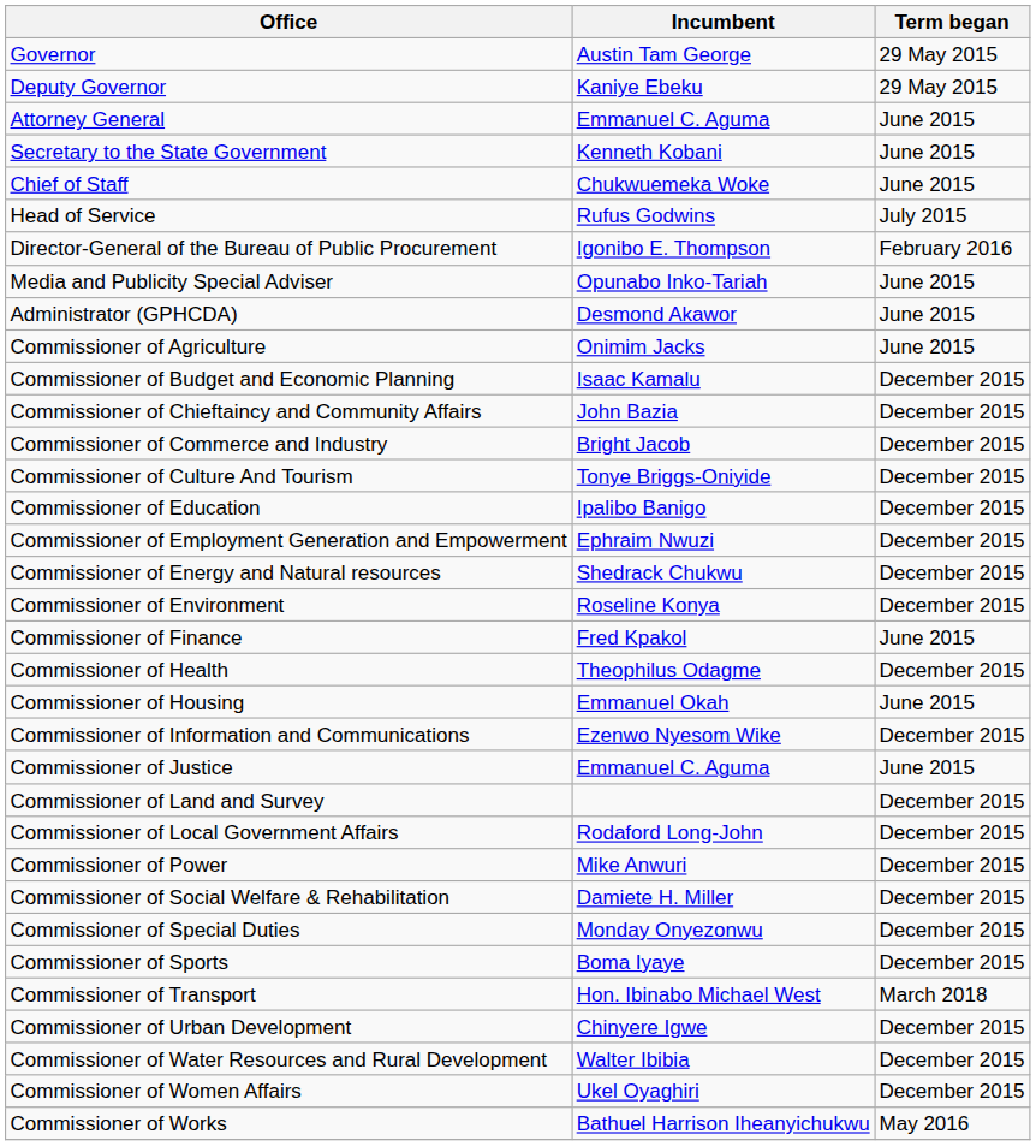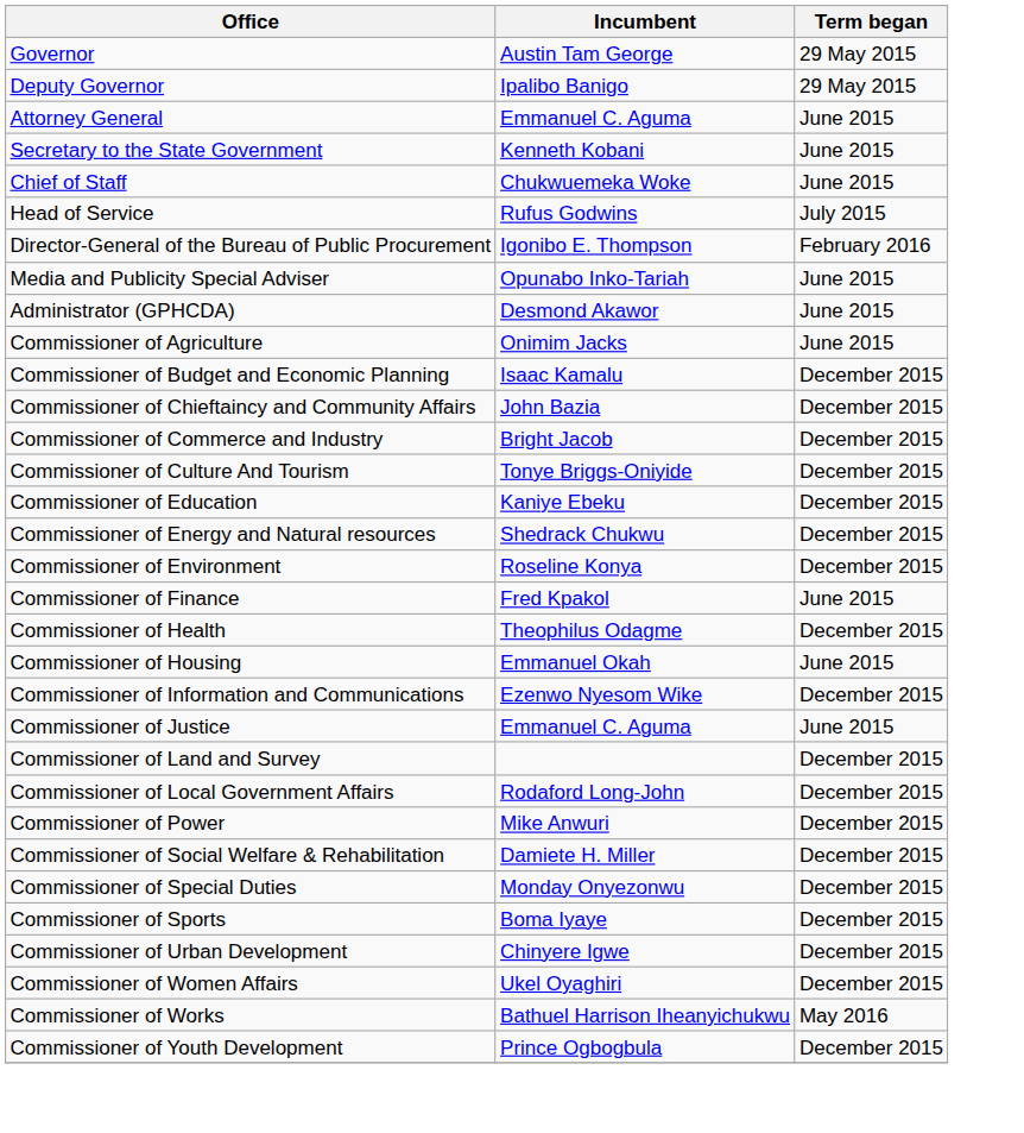 <table class="wikitable" style="font-size: 95%;">
 <tr>
 <th>Office</th>
 <th>Incumbent</th>
 <th>Term began</th>
 </tr>
 <tr>
 <td><a href='#'>Governor</a></td>
 <td><a href='#'>Austin Tam George</a></td>
 <td>29 May 2015</td>
 </tr>
 <tr>
 <td><a href='#'>Deputy Governor</a></td>
-<td><a href='#'>Kaniye Ebeku</a></td>
+<td><a href='#'>Ipalibo Banigo</a></td>
 <td>29 May 2015</td>
 </tr>
 <tr>
 <td><a href='#'>Attorney General</a></td>
 <td><a href='#'>Emmanuel C. Aguma</a></td>
 <td>June 2015</td>
 </tr>
 <tr>
 <td><a href='#'>Secretary to the State Government</a></td>
 <td><a href='#'>Kenneth Kobani</a></td>
 <td>June 2015</td>
 </tr>
 <tr>
 <td><a href='#'>Chief of Staff</a></td>
 <td><a href='#'>Chukwuemeka Woke</a></td>
 <td>June 2015</td>
 </tr>
 <tr>
 <td>Head of Service</td>
 <td><a href='#'>Rufus Godwins</a></td>
 <td>July 2015</td>
 </tr>
 <tr>
 <td>Director-General of the Bureau of Public Procurement</td>
 <td><a href='#'>Igonibo E. Thompson</a></td>
 <td>February 2016</td>
 </tr>
 <tr>
 <td>Media and Publicity Special Adviser</td>
 <td><a href='#'>Opunabo Inko-Tariah</a></td>
 <td>June 2015</td>
 </tr>
 <tr>
 <td>Administrator (GPHCDA)</td>
 <td><a href='#'>Desmond Akawor</a></td>
 <td>June 2015</td>
 </tr>
 <tr>
 <td>Commissioner of Agriculture</td>
 <td><a href='#'>Onimim Jacks</a></td>
 <td>June 2015</td>
 </tr>
 <tr>
 <td>Commissioner of Budget and Economic Planning</td>
 <td><a href='#'>Isaac Kamalu</a></td>
 <td>December 2015</td>
 </tr>
 <tr>
 <td>Commissioner of Chieftaincy and Community Affairs</td>
 <td><a href='#'>John Bazia</a></td>
 <td>December 2015</td>
 </tr>
 <tr>
 <td>Commissioner of Commerce and Industry</td>
 <td><a href='#'>Bright Jacob</a></td>
 <td>December 2015</td>
 </tr>
 <tr>
 <td>Commissioner of Culture And Tourism</td>
 <td><a href='#'>Tonye Briggs-Oniyide</a></td>
 <td>December 2015</td>
 </tr>
 <tr>
 <td>Commissioner of Education</td>
-<td><a href='#'>Ipalibo Banigo</a></td>
-<td>December 2015</td>
-</tr>
-<tr>
-<td>Commissioner of Employment Generation and Empowerment</td>
-<td><a href='#'>Ephraim Nwuzi</a></td>
+<td><a href='#'>Kaniye Ebeku</a></td>
 <td>December 2015</td>
 </tr>
 <tr>
 <td>Commissioner of Energy and Natural resources</td>
 <td><a href='#'>Shedrack Chukwu</a></td>
 <td>December 2015</td>
 </tr>
 <tr>
 <td>Commissioner of Environment</td>
 <td><a href='#'>Roseline Konya</a></td>
 <td>December 2015</td>
 </tr>
 <tr>
 <td>Commissioner of Finance</td>
 <td><a href='#'>Fred Kpakol</a></td>
 <td>June 2015</td>
 </tr>
 <tr>
 <td>Commissioner of Health</td>
 <td><a href='#'>Theophilus Odagme</a></td>
 <td>December 2015</td>
 </tr>
 <tr>
 <td>Commissioner of Housing</td>
 <td><a href='#'>Emmanuel Okah</a></td>
 <td>June 2015</td>
 </tr>
 <tr>
 <td>Commissioner of Information and Communications</td>
 <td><a href='#'>Ezenwo Nyesom Wike</a></td>
 <td>December 2015</td>
 </tr>
 <tr>
 <td>Commissioner of Justice</td>
 <td><a href='#'>Emmanuel C. Aguma</a></td>
 <td>June 2015</td>
 </tr>
 <tr>
 <td>Commissioner of Land and Survey</td>
 <td></td>
 <td>December 2015</td>
 </tr>
 <tr>
 <td>Commissioner of Local Government Affairs</td>
 <td><a href='#'>Rodaford Long-John</a></td>
 <td>December 2015</td>
 </tr>
 <tr>
 <td>Commissioner of Power</td>
 <td><a href='#'>Mike Anwuri</a></td>
 <td>December 2015</td>
 </tr>
 <tr>
 <td>Commissioner of Social Welfare & Rehabilitation</td>
 <td><a href='#'>Damiete H. Miller</a></td>
 <td>December 2015</td>
 </tr>
 <tr>
 <td>Commissioner of Special Duties</td>
 <td><a href='#'>Monday Onyezonwu</a></td>
 <td>December 2015</td>
 </tr>
 <tr>
 <td>Commissioner of Sports</td>
 <td><a href='#'>Boma Iyaye</a></td>
 <td>December 2015</td>
 </tr>
 <tr>
-<td>Commissioner of Transport</td>
-<td><a href='#'>Hon. Ibinabo Michael West</a></td>
-<td>March 2018</td>
-</tr>
-<tr>
 <td>Commissioner of Urban Development</td>
 <td><a href='#'>Chinyere Igwe</a></td>
-<td>December 2015</td>
-</tr>
-<tr>
-<td>Commissioner of Water Resources and Rural Development</td>
-<td><a href='#'>Walter Ibibia</a></td>
 <td>December 2015</td>
 </tr>
 <tr>
 <td>Commissioner of Women Affairs</td>
 <td><a href='#'>Ukel Oyaghiri</a></td>
 <td>December 2015</td>
 </tr>
 <tr>
 <td>Commissioner of Works</td>
 <td><a href='#'>Bathuel Harrison Iheanyichukwu</a></td>
 <td>May 2016</td>
 </tr>
 <tr>
+<td>Commissioner of Youth Development</td>
+<td><a href='#'>Prince Ogbogbula</a></td>
+<td>December 2015</td>
+</tr>
+<tr>
 </tr>
 </table>
